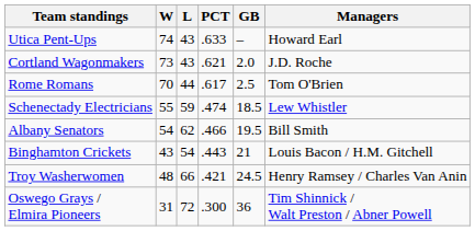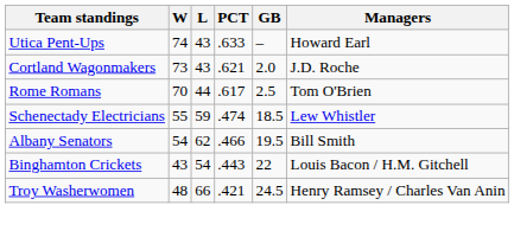 <table class="wikitable">
 <tr>
 <th>Team standings</th>
 <th>W</th>
 <th>L</th>
 <th>PCT</th>
 <th>GB</th>
 <th>Managers</th>
 </tr>
 <tr>
 <td><a href='#'>Utica Pent-Ups</a></td>
 <td>74</td>
 <td>43</td>
 <td>.633</td>
 <td>–</td>
 <td>Howard Earl</td>
 </tr>
 <tr>
 <td><a href='#'>Cortland Wagonmakers</a></td>
 <td>73</td>
 <td>43</td>
 <td>.621</td>
 <td>2.0</td>
 <td>J.D. Roche</td>
 </tr>
 <tr>
 <td><a href='#'>Rome Romans</a></td>
 <td>70</td>
 <td>44</td>
 <td>.617</td>
 <td>2.5</td>
 <td>Tom O'Brien</td>
 </tr>
 <tr>
 <td><a href='#'>Schenectady Electricians </a></td>
 <td>55</td>
 <td>59</td>
 <td>.474</td>
 <td>18.5</td>
 <td><a href='#'>Lew Whistler</a></td>
 </tr>
 <tr>
 <td><a href='#'>Albany Senators</a></td>
 <td>54</td>
 <td>62</td>
 <td>.466</td>
 <td>19.5</td>
 <td>Bill Smith</td>
 </tr>
 <tr>
 <td><a href='#'>Binghamton Crickets</a></td>
 <td>43</td>
 <td>54</td>
 <td>.443</td>
-<td>21</td>
+<td>22</td>
 <td>Louis Bacon / H.M. Gitchell</td>
 </tr>
 <tr>
 <td><a href='#'>Troy Washerwomen</a></td>
 <td>48</td>
 <td>66</td>
 <td>.421</td>
 <td>24.5</td>
 <td>Henry Ramsey / Charles Van Anin</td>
 </tr>
-<tr>
-<td><a href='#'>Oswego Grays</a> /<br> <a href='#'>Elmira Pioneers</a></td>
-<td>31</td>
-<td>72</td>
-<td>.300</td>
-<td>36</td>
-<td><a href='#'>Tim Shinnick</a> /<br> <a href='#'>Walt Preston</a> / <a href='#'>Abner Powell</a></td>
-</tr>
 </table>
